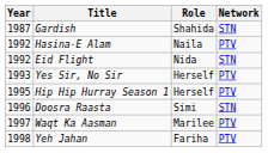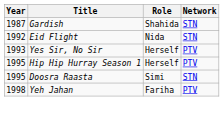 <table class="wikitable sortable plainrowheaders">
 <tr style="text-align:center;">
 <th scope="col">Year</th>
 <th scope="col">Title</th>
 <th scope="col">Role</th>
 <th scope="col">Network</th>
 </tr>
 <tr>
 <td>1987</td>
 <td><em>Gardish</em></td>
 <td>Shahida</td>
 <td><a href='#'>STN</a></td>
-</tr>
-<tr>
-<td>1992</td>
-<td><em>Hasina-E Alam</em></td>
-<td>Naila</td>
-<td><a href='#'>PTV</a></td>
 </tr>
 <tr>
 <td>1992</td>
 <td><em>Eid Flight</em></td>
 <td>Nida</td>
 <td><a href='#'>STN</a></td>
 </tr>
 <tr>
 <td>1993</td>
 <td><em>Yes Sir, No Sir</em></td>
 <td>Herself</td>
 <td><a href='#'>PTV</a></td>
 </tr>
 <tr>
 <td>1995</td>
 <td><em>Hip Hip Hurray Season 1</em></td>
 <td>Herself</td>
 <td><a href='#'>PTV</a></td>
 </tr>
 <tr>
-<td>1996</td>
+<td>1995</td>
 <td><em>Doosra Raasta</em></td>
 <td>Simi</td>
 <td><a href='#'>STN</a></td>
-</tr>
-<tr>
-<td>1997</td>
-<td><em>Waqt Ka Aasman</em></td>
-<td>Marilee</td>
-<td><a href='#'>PTV</a></td>
 </tr>
 <tr>
 <td>1998</td>
 <td><em>Yeh Jahan</em></td>
 <td>Fariha</td>
 <td><a href='#'>PTV</a></td>
 </tr>
 </table>
